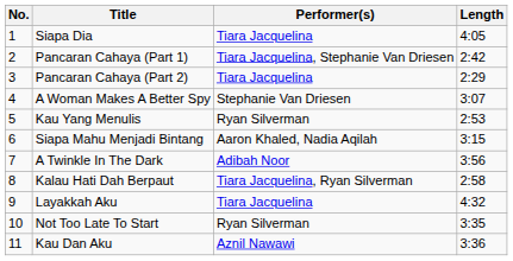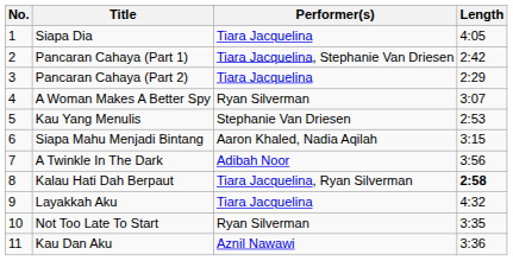 <table class="wikitable">
 <tr>
 <th>No.</th>
 <th>Title</th>
 <th>Performer(s)</th>
 <th>Length</th>
 </tr>
 <tr>
 <td>1</td>
 <td>Siapa Dia</td>
 <td><a href='#'>Tiara Jacquelina</a></td>
 <td>4:05</td>
 </tr>
 <tr>
 <td>2</td>
 <td>Pancaran Cahaya (Part 1)</td>
 <td><a href='#'>Tiara Jacquelina</a>, Stephanie Van Driesen</td>
 <td>2:42</td>
 </tr>
 <tr>
 <td>3</td>
 <td>Pancaran Cahaya (Part 2)</td>
 <td><a href='#'>Tiara Jacquelina</a></td>
 <td>2:29</td>
 </tr>
 <tr>
 <td>4</td>
 <td>A Woman Makes A Better Spy</td>
-<td>Stephanie Van Driesen</td>
+<td>Ryan Silverman</td>
 <td>3:07</td>
 </tr>
 <tr>
 <td>5</td>
 <td>Kau Yang Menulis</td>
-<td>Ryan Silverman</td>
+<td>Stephanie Van Driesen</td>
 <td>2:53</td>
 </tr>
 <tr>
 <td>6</td>
 <td>Siapa Mahu Menjadi Bintang</td>
 <td>Aaron Khaled, Nadia Aqilah</td>
 <td>3:15</td>
 </tr>
 <tr>
 <td>7</td>
 <td>A Twinkle In The Dark</td>
 <td><a href='#'>Adibah Noor</a></td>
 <td>3:56</td>
 </tr>
 <tr>
 <td>8</td>
 <td>Kalau Hati Dah Berpaut</td>
 <td><a href='#'>Tiara Jacquelina</a>, Ryan Silverman</td>
-<td>2:58</td>
+<td><strong>2:58</strong></td>
 </tr>
 <tr>
 <td>9</td>
 <td>Layakkah Aku</td>
 <td><a href='#'>Tiara Jacquelina</a></td>
 <td>4:32</td>
 </tr>
 <tr>
 <td>10</td>
 <td>Not Too Late To Start</td>
 <td>Ryan Silverman</td>
 <td>3:35</td>
 </tr>
 <tr>
 <td>11</td>
 <td>Kau Dan Aku</td>
 <td><a href='#'>Aznil Nawawi</a></td>
 <td>3:36</td>
 </tr>
 </table>
